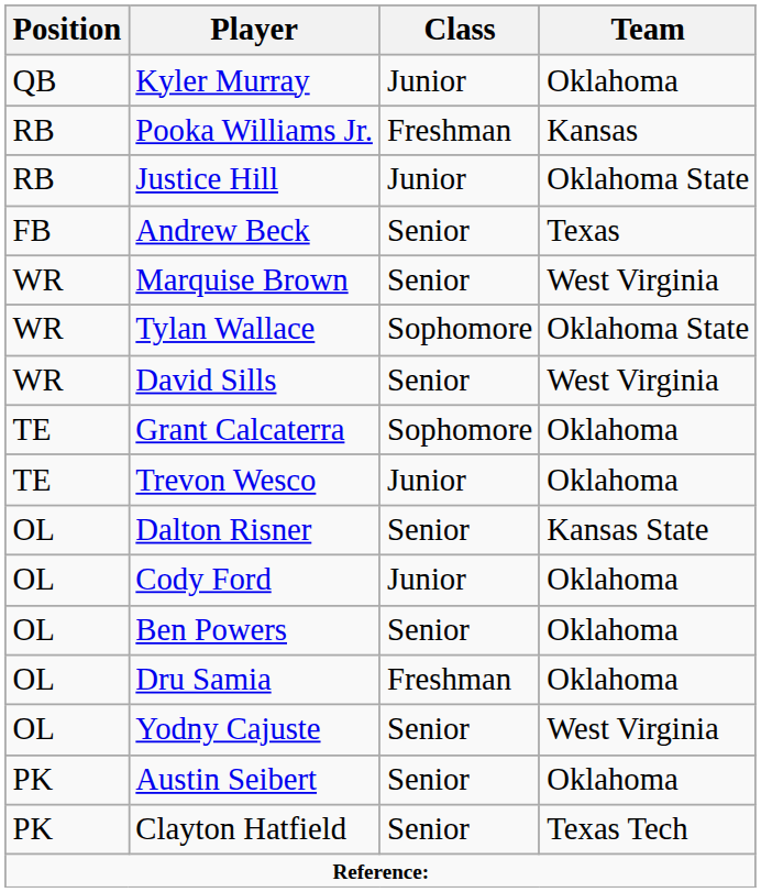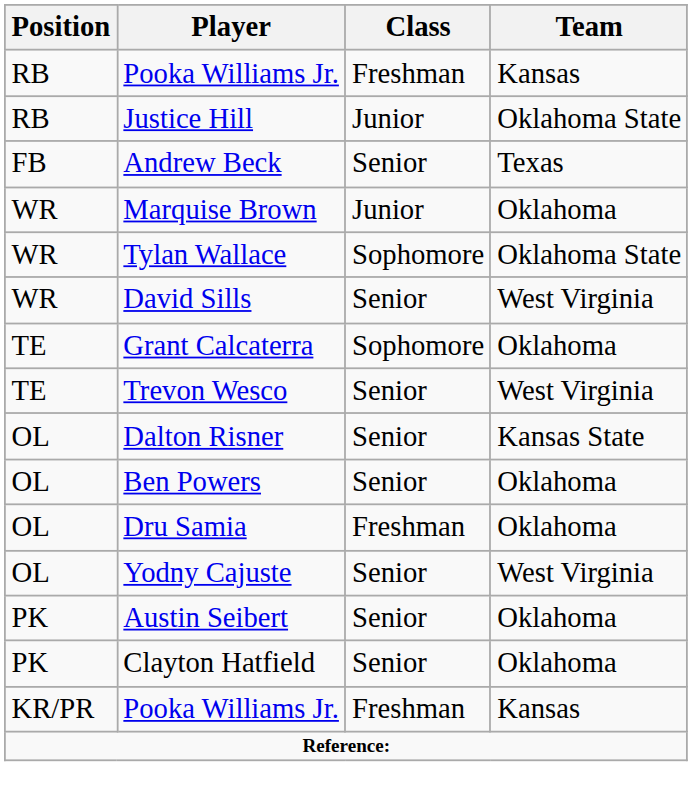 <table class="wikitable sortable" border="1">
 <tr>
 <th>Position</th>
 <th>Player</th>
 <th>Class</th>
 <th>Team</th>
-</tr>
-<tr>
-<td>QB</td>
-<td><a href='#'>Kyler Murray</a></td>
-<td>Junior</td>
-<td>Oklahoma</td>
 </tr>
 <tr>
 <td>RB</td>
 <td><a href='#'>Pooka Williams Jr.</a></td>
 <td>Freshman</td>
 <td>Kansas</td>
 </tr>
 <tr>
 <td>RB</td>
 <td><a href='#'>Justice Hill</a></td>
 <td>Junior</td>
 <td>Oklahoma State</td>
 </tr>
 <tr>
 <td>FB</td>
 <td><a href='#'>Andrew Beck</a></td>
 <td>Senior</td>
 <td>Texas</td>
 </tr>
 <tr>
 <td>WR</td>
 <td><a href='#'>Marquise Brown</a></td>
-<td>Senior</td>
-<td>West Virginia</td>
+<td>Junior</td>
+<td>Oklahoma</td>
 </tr>
 <tr>
 <td>WR</td>
 <td><a href='#'>Tylan Wallace</a></td>
 <td>Sophomore</td>
 <td>Oklahoma State</td>
 </tr>
 <tr>
 <td>WR</td>
 <td><a href='#'>David Sills</a></td>
 <td>Senior</td>
 <td>West Virginia</td>
 </tr>
 <tr>
 <td>TE</td>
 <td><a href='#'>Grant Calcaterra</a></td>
 <td>Sophomore</td>
 <td>Oklahoma</td>
 </tr>
 <tr>
 <td>TE</td>
 <td><a href='#'>Trevon Wesco</a></td>
-<td>Junior</td>
-<td>Oklahoma</td>
+<td>Senior</td>
+<td>West Virginia</td>
 </tr>
 <tr>
 <td>OL</td>
 <td><a href='#'>Dalton Risner</a></td>
 <td>Senior</td>
 <td>Kansas State</td>
-</tr>
-<tr>
-<td>OL</td>
-<td><a href='#'>Cody Ford</a></td>
-<td>Junior</td>
-<td>Oklahoma</td>
 </tr>
 <tr>
 <td>OL</td>
 <td><a href='#'>Ben Powers</a></td>
 <td>Senior</td>
 <td>Oklahoma</td>
 </tr>
 <tr>
 <td>OL</td>
 <td><a href='#'>Dru Samia</a></td>
 <td>Freshman</td>
 <td>Oklahoma</td>
 </tr>
 <tr>
 <td>OL</td>
 <td><a href='#'>Yodny Cajuste</a></td>
 <td>Senior</td>
 <td>West Virginia</td>
 </tr>
 <tr>
 <td>PK</td>
 <td><a href='#'>Austin Seibert</a></td>
 <td>Senior</td>
 <td>Oklahoma</td>
 </tr>
 <tr>
 <td>PK</td>
 <td>Clayton Hatfield</td>
 <td>Senior</td>
-<td>Texas Tech</td>
+<td>Oklahoma</td>
+</tr>
+<tr>
+<td>KR/PR</td>
+<td><a href='#'>Pooka Williams Jr.</a></td>
+<td>Freshman</td>
+<td>Kansas</td>
 </tr>
 <tr>
 <td colspan="4"  style="font-size:8pt; text-align:center;"><strong>Reference:</strong></td>
 </tr>
 </table>
